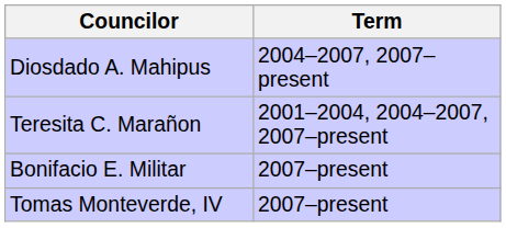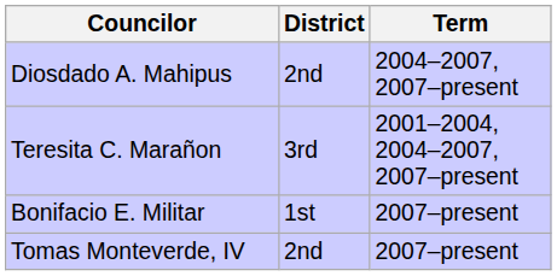 <table class="wikitable" width=60%>
 <tr bgcolor=#cccccc>
 <th width=50%>Councilor</th>
+<th>District</th>
 <th>Term</th>
 </tr>
 <tr style="background:#ccccff">
 <td>Diosdado A. Mahipus</td>
+<td>2nd</td>
 <td>2004–2007, 2007–present</td>
 </tr>
 <tr style="background:#ccccff">
 <td>Teresita C. Marañon</td>
+<td>3rd</td>
 <td>2001–2004, 2004–2007, 2007–present</td>
 </tr>
 <tr style="background:#ccccff">
 <td>Bonifacio E. Militar</td>
+<td>1st</td>
 <td>2007–present</td>
 </tr>
 <tr style="background:#ccccff">
 <td>Tomas Monteverde, IV</td>
+<td>2nd</td>
 <td>2007–present</td>
 </tr>
 </table>
